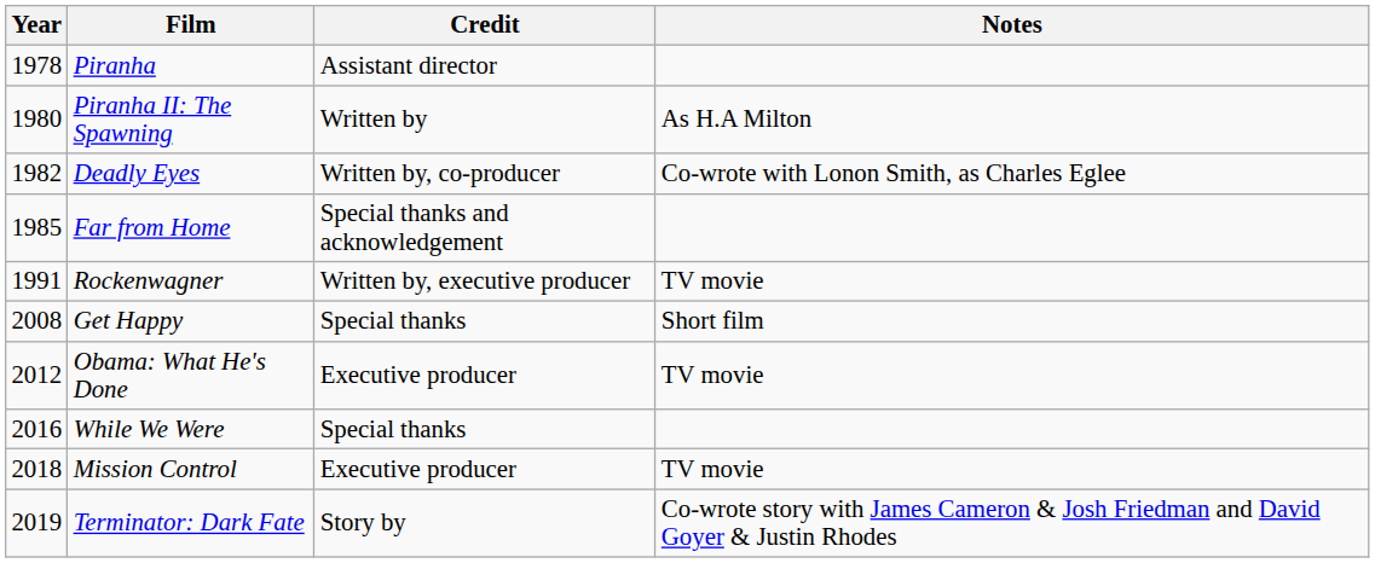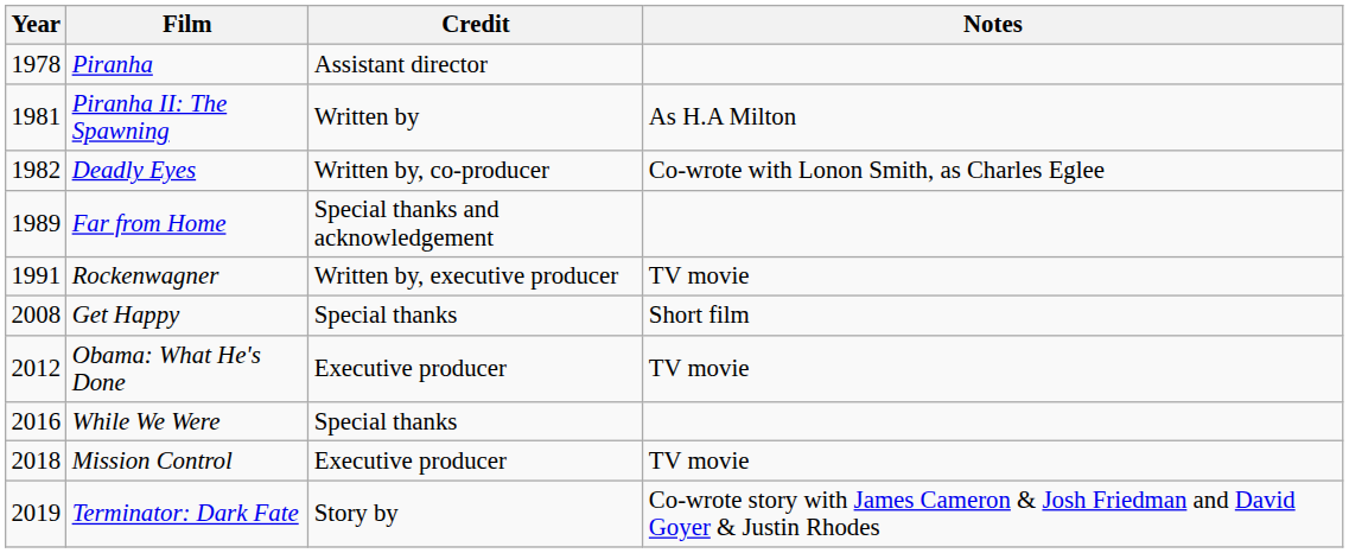 <table class="wikitable">
 <tr>
 <th>Year</th>
 <th>Film</th>
 <th>Credit</th>
 <th>Notes</th>
 </tr>
 <tr>
 <td>1978</td>
 <td><em><a href='#'>Piranha</a></em></td>
 <td>Assistant director</td>
 <td></td>
 </tr>
 <tr>
-<td>1980</td>
+<td>1981</td>
 <td><em><a href='#'>Piranha II: The Spawning</a></em></td>
 <td>Written by</td>
 <td>As H.A Milton</td>
 </tr>
 <tr>
 <td>1982</td>
 <td><em><a href='#'>Deadly Eyes</a></em></td>
 <td>Written by, co-producer</td>
 <td>Co-wrote with Lonon Smith, as Charles Eglee</td>
 </tr>
 <tr>
-<td>1985</td>
+<td>1989</td>
 <td><em><a href='#'>Far from Home</a></em></td>
 <td>Special thanks and acknowledgement</td>
 <td></td>
 </tr>
 <tr>
 <td>1991</td>
 <td><em>Rockenwagner</em></td>
 <td>Written by, executive producer</td>
 <td>TV movie</td>
 </tr>
 <tr>
 <td>2008</td>
 <td><em>Get Happy</em></td>
 <td>Special thanks</td>
 <td>Short film</td>
 </tr>
 <tr>
 <td>2012</td>
 <td><em>Obama: What He's Done</em></td>
 <td>Executive producer</td>
 <td>TV movie</td>
 </tr>
 <tr>
 <td>2016</td>
 <td><em>While We Were</em></td>
 <td>Special thanks</td>
 <td></td>
 </tr>
 <tr>
 <td>2018</td>
 <td><em>Mission Control</em></td>
 <td>Executive producer</td>
 <td>TV movie</td>
 </tr>
 <tr>
 <td>2019</td>
 <td><em><a href='#'>Terminator: Dark Fate</a></em></td>
 <td>Story by</td>
 <td>Co-wrote story with <a href='#'>James Cameron</a> & <a href='#'>Josh Friedman</a> and <a href='#'>David Goyer</a> & Justin Rhodes</td>
 </tr>
 </table>
